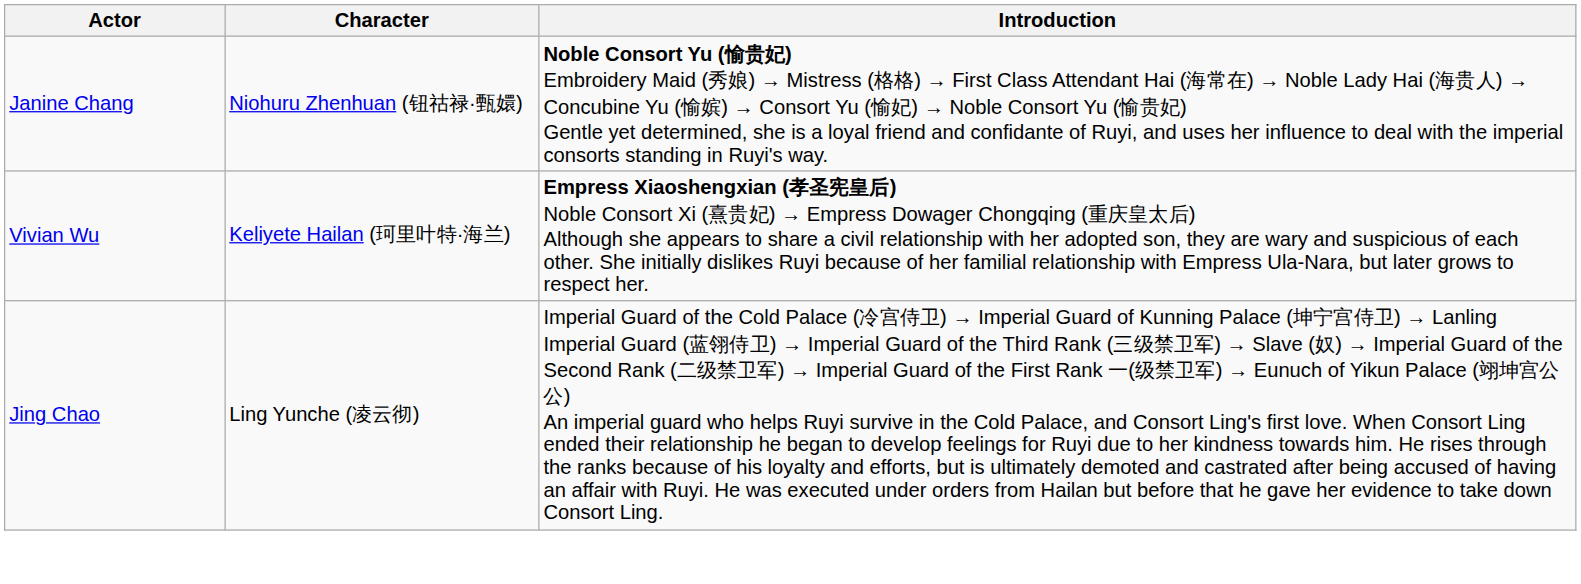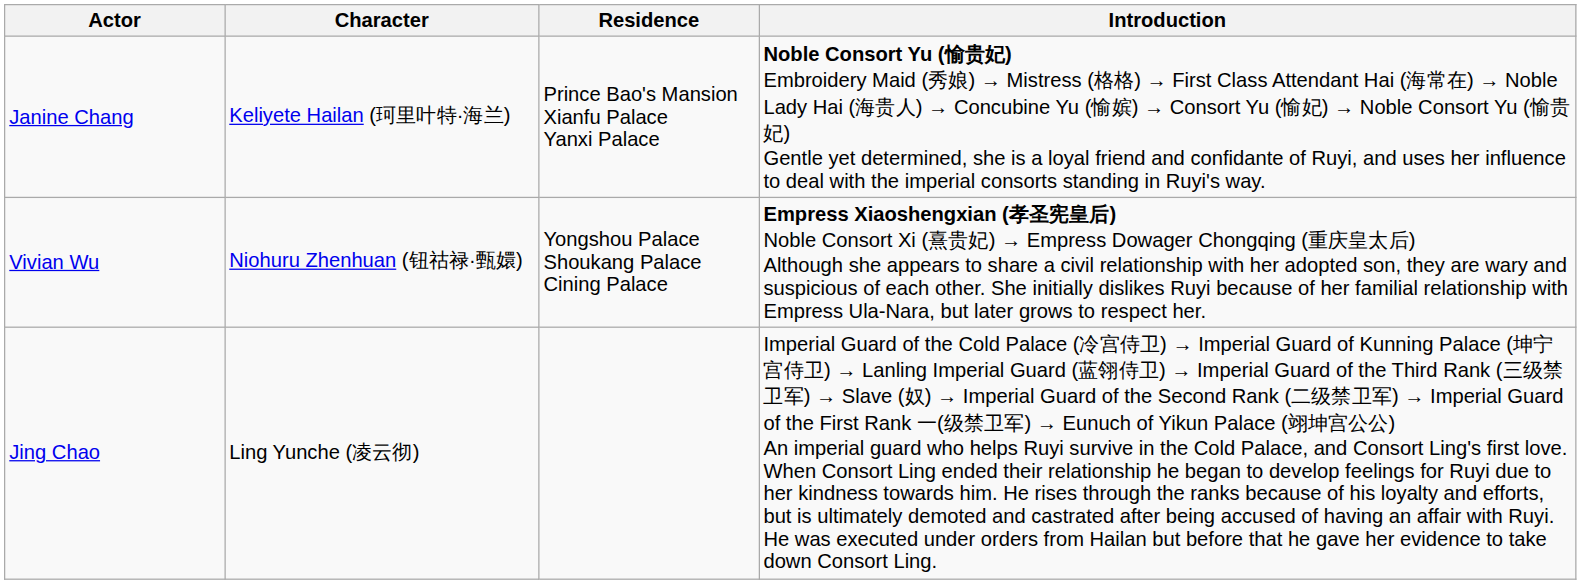 <table class="wikitable">
 <tr>
 <th style="width:14%">Actor</th>
 <th style="width:20%">Character</th>
+<th style="width:14%">Residence</th>
 <th>Introduction</th>
 </tr>
 <tr>
 <td><a href='#'>Janine Chang</a></td>
-<td><a href='#'>Niohuru Zhenhuan</a> (钮祜禄·甄嬛)</td>
+<td><a href='#'>Keliyete Hailan</a> (珂里叶特·海兰)</td>
+<td>Prince Bao's Mansion<br>Xianfu Palace<br>Yanxi Palace</td>
 <td><strong>Noble Consort Yu (愉贵妃)</strong><br>Embroidery Maid (秀娘) → Mistress (格格) → First Class Attendant Hai (海常在) → Noble Lady Hai (海贵人) → Concubine Yu (愉嫔) → Consort Yu (愉妃) → Noble Consort Yu (愉贵妃)<br>Gentle yet determined, she is a loyal friend and confidante of Ruyi, and uses her influence to deal with the imperial consorts standing in Ruyi's way.</td>
 </tr>
 <tr>
 <td><a href='#'>Vivian Wu</a></td>
-<td><a href='#'>Keliyete Hailan</a> (珂里叶特·海兰)</td>
+<td><a href='#'>Niohuru Zhenhuan</a> (钮祜禄·甄嬛)</td>
+<td>Yongshou Palace<br>Shoukang Palace<br>Cining Palace</td>
 <td><strong>Empress Xiaoshengxian (孝圣宪皇后)</strong><br>Noble Consort Xi (熹贵妃) → Empress Dowager Chongqing (重庆皇太后)<br>Although she appears to share a civil relationship with her adopted son, they are wary and suspicious of each other. She initially dislikes Ruyi because of her familial relationship with Empress Ula-Nara, but later grows to respect her.</td>
 </tr>
 <tr>
 <td><a href='#'>Jing Chao</a></td>
 <td>Ling Yunche (凌云彻)</td>
+<td></td>
 <td>Imperial Guard of the Cold Palace (冷宫侍卫) → Imperial Guard of Kunning Palace (坤宁宫侍卫) → Lanling Imperial Guard (蓝翎侍卫) → Imperial Guard of the Third Rank (三级禁卫军) → Slave (奴) → Imperial Guard of the Second Rank (二级禁卫军) → Imperial Guard of the First Rank 一(级禁卫军) → Eunuch of Yikun Palace (翊坤宫公公)<br>An imperial guard who helps Ruyi survive in the Cold Palace, and Consort Ling's first love. When Consort Ling ended their relationship he began to develop feelings for Ruyi due to her kindness towards him. He rises through the ranks because of his loyalty and efforts, but is ultimately demoted and castrated after being accused of having an affair with Ruyi. He was executed under orders from Hailan but before that he gave her evidence to take down Consort Ling.</td>
 </tr>
 </table>
